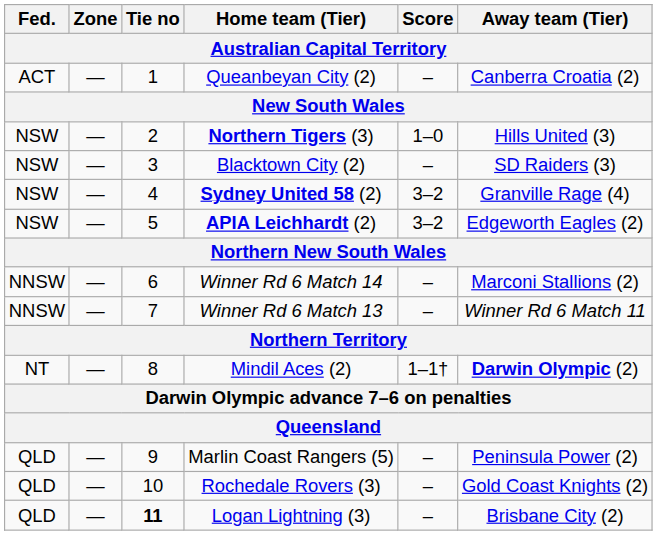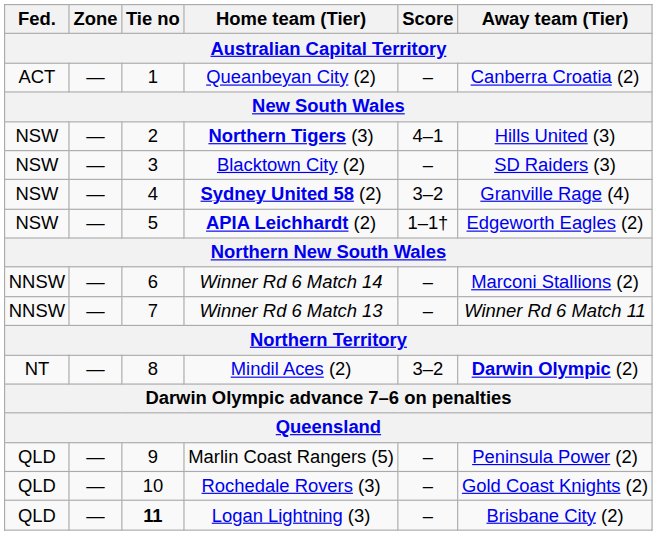 <table class="wikitable" style="text-align:center">
 <tr>
 <th>Fed.</th>
 <th>Zone</th>
 <th>Tie no</th>
 <th>Home team (Tier)</th>
 <th>Score</th>
 <th>Away team (Tier)</th>
 </tr>
 <tr>
 <th colspan=6><a href='#'>Australian Capital Territory</a></th>
 </tr>
 <tr>
 <td>ACT</td>
 <td>—</td>
 <td>1</td>
 <td><a href='#'>Queanbeyan City</a> (2)</td>
 <td>–</td>
 <td><a href='#'>Canberra Croatia</a> (2)</td>
 </tr>
 <tr>
 <th colspan=6><a href='#'>New South Wales</a></th>
 </tr>
 <tr>
 <td>NSW</td>
 <td>—</td>
 <td>2</td>
 <td><strong><a href='#'>Northern Tigers</a></strong> (3)</td>
-<td>1–0</td>
+<td>4–1</td>
 <td><a href='#'>Hills United</a> (3)</td>
 </tr>
 <tr>
 <td>NSW</td>
 <td>—</td>
 <td>3</td>
 <td><a href='#'>Blacktown City</a> (2)</td>
 <td>–</td>
 <td><a href='#'>SD Raiders</a> (3)</td>
 </tr>
 <tr>
 <td>NSW</td>
 <td>—</td>
 <td>4</td>
 <td><strong><a href='#'>Sydney United 58</a></strong> (2)</td>
 <td>3–2</td>
 <td><a href='#'>Granville Rage</a> (4)</td>
 </tr>
 <tr>
 <td>NSW</td>
 <td>—</td>
 <td>5</td>
 <td><strong><a href='#'>APIA Leichhardt</a></strong> (2)</td>
-<td>3–2</td>
+<td>1–1†</td>
 <td><a href='#'>Edgeworth Eagles</a> (2)</td>
 </tr>
 <tr>
 <th colspan=6><a href='#'>Northern New South Wales</a></th>
 </tr>
 <tr>
 <td>NNSW</td>
 <td>—</td>
 <td>6</td>
 <td><em>Winner Rd 6 Match 14</em></td>
 <td>–</td>
 <td><a href='#'>Marconi Stallions</a> (2)</td>
 </tr>
 <tr>
 <td>NNSW</td>
 <td>—</td>
 <td>7</td>
 <td><em>Winner Rd 6 Match 13</em></td>
 <td>–</td>
 <td><em>Winner Rd 6 Match 11</em></td>
 </tr>
 <tr>
 <th colspan=6><a href='#'>Northern Territory</a></th>
 </tr>
 <tr>
 <td>NT</td>
 <td>—</td>
 <td>8</td>
 <td><a href='#'>Mindil Aces</a> (2)</td>
-<td>1–1†</td>
+<td>3–2</td>
 <td><strong><a href='#'>Darwin Olympic</a></strong> (2)</td>
 </tr>
 <tr>
 <th colspan=6>Darwin Olympic advance 7–6 on penalties</th>
 </tr>
 <tr>
 <th colspan=6><a href='#'>Queensland</a></th>
 </tr>
 <tr>
 <td>QLD</td>
 <td>—</td>
 <td>9</td>
 <td>Marlin Coast Rangers (5)</td>
 <td>–</td>
 <td><a href='#'>Peninsula Power</a> (2)</td>
 </tr>
 <tr>
 <td>QLD</td>
 <td>—</td>
 <td>10</td>
 <td><a href='#'>Rochedale Rovers</a> (3)</td>
 <td>–</td>
 <td><a href='#'>Gold Coast Knights</a> (2)</td>
 </tr>
 <tr>
 <td>QLD</td>
 <td>—</td>
 <td><strong>11</strong></td>
 <td><a href='#'>Logan Lightning</a> (3)</td>
 <td>–</td>
 <td><a href='#'>Brisbane City</a> (2)</td>
 </tr>
 </table>
